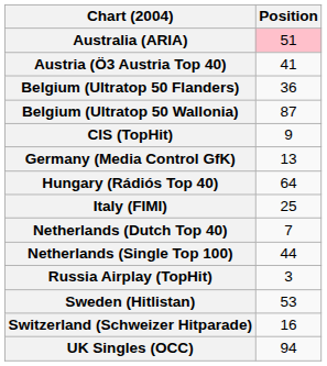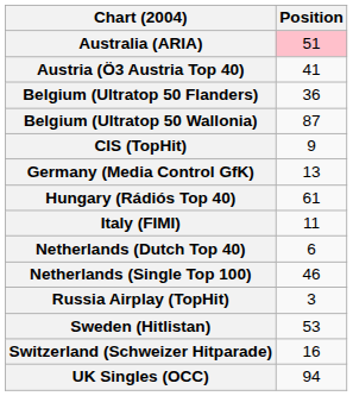 <table class="wikitable sortable plainrowheaders" style="text-align:center">
 <tr>
 <th>Chart (2004)</th>
 <th>Position</th>
 </tr>
 <tr>
 <th scope="row">Australia (ARIA)</th>
 <td style="background: pink;">51</td>
 </tr>
 <tr>
 <th scope="row">Austria (Ö3 Austria Top 40)</th>
 <td>41</td>
 </tr>
 <tr>
 <th scope="row">Belgium (Ultratop 50 Flanders)</th>
 <td>36</td>
 </tr>
 <tr>
 <th scope="row">Belgium (Ultratop 50 Wallonia)</th>
 <td>87</td>
 </tr>
 <tr>
 <th scope="row">CIS (TopHit)</th>
 <td>9</td>
 </tr>
 <tr>
 <th scope="row">Germany (Media Control GfK)</th>
 <td>13</td>
 </tr>
 <tr>
 <th scope="row">Hungary (Rádiós Top 40)</th>
-<td>64</td>
+<td>61</td>
 </tr>
 <tr>
 <th scope="row">Italy (FIMI)</th>
-<td>25</td>
+<td>11</td>
 </tr>
 <tr>
 <th scope="row">Netherlands (Dutch Top 40)</th>
-<td>7</td>
+<td>6</td>
 </tr>
 <tr>
 <th scope="row">Netherlands (Single Top 100)</th>
-<td>44</td>
+<td>46</td>
 </tr>
 <tr>
 <th scope="row">Russia Airplay (TopHit)</th>
 <td>3</td>
 </tr>
 <tr>
 <th scope="row">Sweden (Hitlistan)</th>
 <td>53</td>
 </tr>
 <tr>
 <th scope="row">Switzerland (Schweizer Hitparade)</th>
 <td>16</td>
 </tr>
 <tr>
 <th scope="row">UK Singles (OCC)</th>
 <td>94</td>
 </tr>
 </table>
